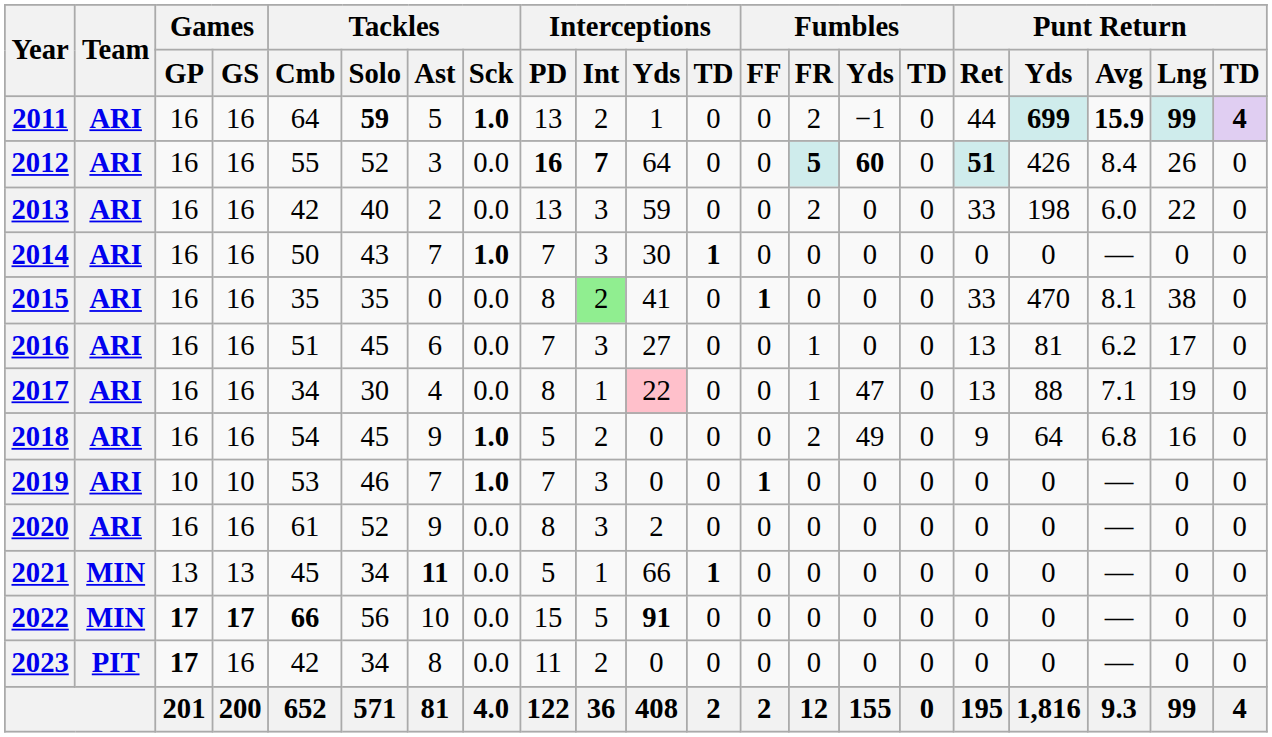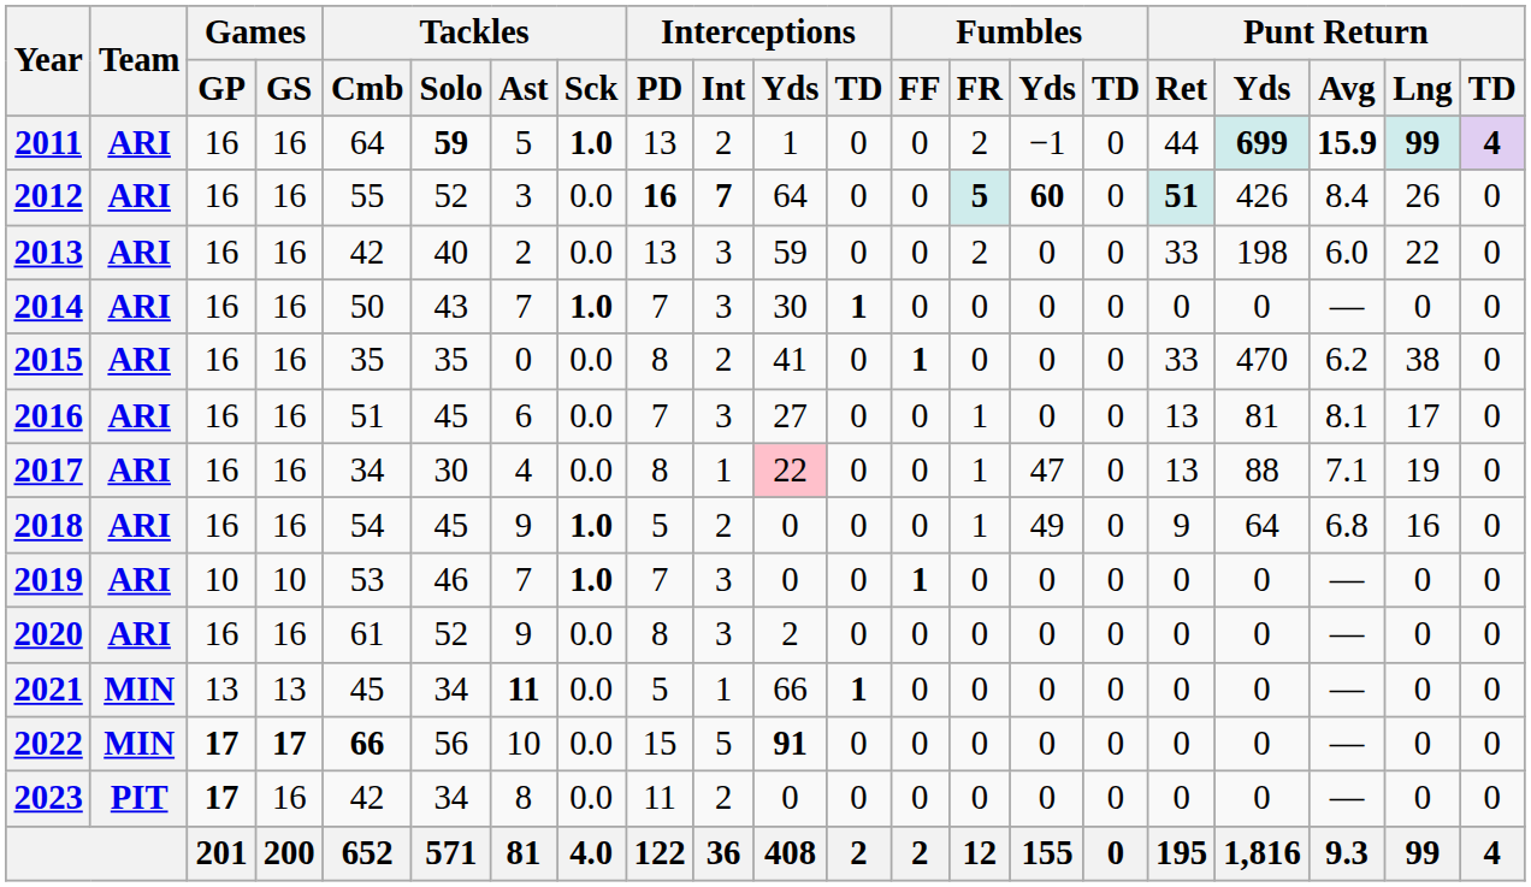 <table class="wikitable" style="text-align: center;">
 <tr>
 <th rowspan="2">Year</th>
 <th rowspan="2">Team</th>
 <th colspan="2">Games</th>
 <th colspan="4">Tackles</th>
 <th colspan="4">Interceptions</th>
 <th colspan="4">Fumbles</th>
 <th colspan="5">Punt Return</th>
 </tr>
 <tr>
 <th>GP</th>
 <th>GS</th>
 <th>Cmb</th>
 <th>Solo</th>
 <th>Ast</th>
 <th>Sck</th>
 <th>PD</th>
 <th>Int</th>
 <th>Yds</th>
 <th>TD</th>
 <th>FF</th>
 <th>FR</th>
 <th>Yds</th>
 <th>TD</th>
 <th>Ret</th>
 <th>Yds</th>
 <th>Avg</th>
 <th>Lng</th>
 <th>TD</th>
 </tr>
 <tr>
 <th><a href='#'>2011</a></th>
 <th><a href='#'>ARI</a></th>
 <td>16</td>
 <td>16</td>
 <td>64</td>
 <td><strong>59</strong></td>
 <td>5</td>
 <td><strong>1.0</strong></td>
 <td>13</td>
 <td>2</td>
 <td>1</td>
 <td>0</td>
 <td>0</td>
 <td>2</td>
 <td>−1</td>
 <td>0</td>
 <td>44</td>
 <td style="background:#cfecec;"><strong>699</strong></td>
 <td><strong>15.9</strong></td>
 <td style="background:#cfecec;"><strong>99</strong></td>
 <td style="background:#e0cef2;"><strong>4</strong></td>
 </tr>
 <tr>
 <th><a href='#'>2012</a></th>
 <th><a href='#'>ARI</a></th>
 <td>16</td>
 <td>16</td>
 <td>55</td>
 <td>52</td>
 <td>3</td>
 <td>0.0</td>
 <td><strong>16</strong></td>
 <td><strong>7</strong></td>
 <td>64</td>
 <td>0</td>
 <td>0</td>
 <td style="background:#cfecec;"><strong>5</strong></td>
 <td><strong>60</strong></td>
 <td>0</td>
 <td style="background:#cfecec;"><strong>51</strong></td>
 <td>426</td>
 <td>8.4</td>
 <td>26</td>
 <td>0</td>
 </tr>
 <tr>
 <th><a href='#'>2013</a></th>
 <th><a href='#'>ARI</a></th>
 <td>16</td>
 <td>16</td>
 <td>42</td>
 <td>40</td>
 <td>2</td>
 <td>0.0</td>
 <td>13</td>
 <td>3</td>
 <td>59</td>
 <td>0</td>
 <td>0</td>
 <td>2</td>
 <td>0</td>
 <td>0</td>
 <td>33</td>
 <td>198</td>
 <td>6.0</td>
 <td>22</td>
 <td>0</td>
 </tr>
 <tr>
 <th><a href='#'>2014</a></th>
 <th><a href='#'>ARI</a></th>
 <td>16</td>
 <td>16</td>
 <td>50</td>
 <td>43</td>
 <td>7</td>
 <td><strong>1.0</strong></td>
 <td>7</td>
 <td>3</td>
 <td>30</td>
 <td><strong>1</strong></td>
 <td>0</td>
 <td>0</td>
 <td>0</td>
 <td>0</td>
 <td>0</td>
 <td>0</td>
 <td>—</td>
 <td>0</td>
 <td>0</td>
 </tr>
 <tr>
 <th><a href='#'>2015</a></th>
 <th><a href='#'>ARI</a></th>
 <td>16</td>
 <td>16</td>
 <td>35</td>
 <td>35</td>
 <td>0</td>
 <td>0.0</td>
 <td>8</td>
-<td style="background: lightgreen;">2</td>
+<td>2</td>
 <td>41</td>
 <td>0</td>
 <td><strong>1</strong></td>
 <td>0</td>
 <td>0</td>
 <td>0</td>
 <td>33</td>
 <td>470</td>
-<td>8.1</td>
+<td>6.2</td>
 <td>38</td>
 <td>0</td>
 </tr>
 <tr>
 <th><a href='#'>2016</a></th>
 <th><a href='#'>ARI</a></th>
 <td>16</td>
 <td>16</td>
 <td>51</td>
 <td>45</td>
 <td>6</td>
 <td>0.0</td>
 <td>7</td>
 <td>3</td>
 <td>27</td>
 <td>0</td>
 <td>0</td>
 <td>1</td>
 <td>0</td>
 <td>0</td>
 <td>13</td>
 <td>81</td>
-<td>6.2</td>
+<td>8.1</td>
 <td>17</td>
 <td>0</td>
 </tr>
 <tr>
 <th><a href='#'>2017</a></th>
 <th><a href='#'>ARI</a></th>
 <td>16</td>
 <td>16</td>
 <td>34</td>
 <td>30</td>
 <td>4</td>
 <td>0.0</td>
 <td>8</td>
 <td>1</td>
 <td style="background: pink;">22</td>
 <td>0</td>
 <td>0</td>
 <td>1</td>
 <td>47</td>
 <td>0</td>
 <td>13</td>
 <td>88</td>
 <td>7.1</td>
 <td>19</td>
 <td>0</td>
 </tr>
 <tr>
 <th><a href='#'>2018</a></th>
 <th><a href='#'>ARI</a></th>
 <td>16</td>
 <td>16</td>
 <td>54</td>
 <td>45</td>
 <td>9</td>
 <td><strong>1.0</strong></td>
 <td>5</td>
 <td>2</td>
 <td>0</td>
 <td>0</td>
 <td>0</td>
-<td>2</td>
+<td>1</td>
 <td>49</td>
 <td>0</td>
 <td>9</td>
 <td>64</td>
 <td>6.8</td>
 <td>16</td>
 <td>0</td>
 </tr>
 <tr>
 <th><a href='#'>2019</a></th>
 <th><a href='#'>ARI</a></th>
 <td>10</td>
 <td>10</td>
 <td>53</td>
 <td>46</td>
 <td>7</td>
 <td><strong>1.0</strong></td>
 <td>7</td>
 <td>3</td>
 <td>0</td>
 <td>0</td>
 <td><strong>1</strong></td>
 <td>0</td>
 <td>0</td>
 <td>0</td>
 <td>0</td>
 <td>0</td>
 <td>—</td>
 <td>0</td>
 <td>0</td>
 </tr>
 <tr>
 <th><a href='#'>2020</a></th>
 <th><a href='#'>ARI</a></th>
 <td>16</td>
 <td>16</td>
 <td>61</td>
 <td>52</td>
 <td>9</td>
 <td>0.0</td>
 <td>8</td>
 <td>3</td>
 <td>2</td>
 <td>0</td>
 <td>0</td>
 <td>0</td>
 <td>0</td>
 <td>0</td>
 <td>0</td>
 <td>0</td>
 <td>—</td>
 <td>0</td>
 <td>0</td>
 </tr>
 <tr>
 <th><a href='#'>2021</a></th>
 <th><a href='#'>MIN</a></th>
 <td>13</td>
 <td>13</td>
 <td>45</td>
 <td>34</td>
 <td><strong>11</strong></td>
 <td>0.0</td>
 <td>5</td>
 <td>1</td>
 <td>66</td>
 <td><strong>1</strong></td>
 <td>0</td>
 <td>0</td>
 <td>0</td>
 <td>0</td>
 <td>0</td>
 <td>0</td>
 <td>—</td>
 <td>0</td>
 <td>0</td>
 </tr>
 <tr>
 <th><a href='#'>2022</a></th>
 <th><a href='#'>MIN</a></th>
 <td><strong>17</strong></td>
 <td><strong>17</strong></td>
 <td><strong>66</strong></td>
 <td>56</td>
 <td>10</td>
 <td>0.0</td>
 <td>15</td>
 <td>5</td>
 <td><strong>91</strong></td>
 <td>0</td>
 <td>0</td>
 <td>0</td>
 <td>0</td>
 <td>0</td>
 <td>0</td>
 <td>0</td>
 <td>—</td>
 <td>0</td>
 <td>0</td>
 </tr>
 <tr>
 <th><a href='#'>2023</a></th>
 <th><a href='#'>PIT</a></th>
 <td><strong>17</strong></td>
 <td>16</td>
 <td>42</td>
 <td>34</td>
 <td>8</td>
 <td>0.0</td>
 <td>11</td>
 <td>2</td>
 <td>0</td>
 <td>0</td>
 <td>0</td>
 <td>0</td>
 <td>0</td>
 <td>0</td>
 <td>0</td>
 <td>0</td>
 <td>—</td>
 <td>0</td>
 <td>0</td>
 </tr>
 <tr>
 <th colspan="2"></th>
 <th>201</th>
 <th>200</th>
 <th>652</th>
 <th>571</th>
 <th>81</th>
 <th>4.0</th>
 <th>122</th>
 <th>36</th>
 <th>408</th>
 <th>2</th>
 <th>2</th>
 <th>12</th>
 <th>155</th>
 <th>0</th>
 <th>195</th>
 <th>1,816</th>
 <th>9.3</th>
 <th>99</th>
 <th>4</th>
 </tr>
 </table>
